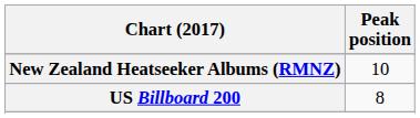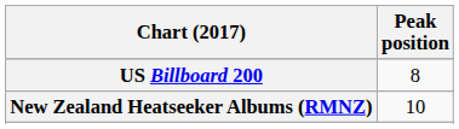 <table class="wikitable sortable plainrowheaders" style="text-align:center">
 <tr>
 <th scope="col">Chart (2017)</th>
 <th scope="col">Peak<br> position</th>
 </tr>
 <tr>
 </tr>
 <tr>
 </tr>
 <tr>
 </tr>
 <tr>
-<th scope="row">New Zealand Heatseeker Albums (<a href='#'>RMNZ</a>)</th>
-<td>10</td>
+<th scope="row">US <a href='#'><em>Billboard</em> 200</a></th>
+<td>8</td>
 </tr>
 <tr>
 </tr>
 <tr>
-<th scope="row">US <a href='#'><em>Billboard</em> 200</a></th>
-<td>8</td>
+<th scope="row">New Zealand Heatseeker Albums (<a href='#'>RMNZ</a>)</th>
+<td>10</td>
 </tr>
 <tr>
 </tr>
 <tr>
 </tr>
 <tr>
 </tr>
 </table>
